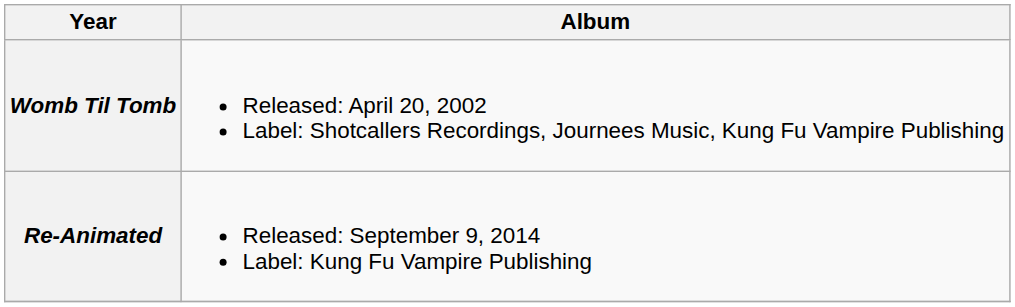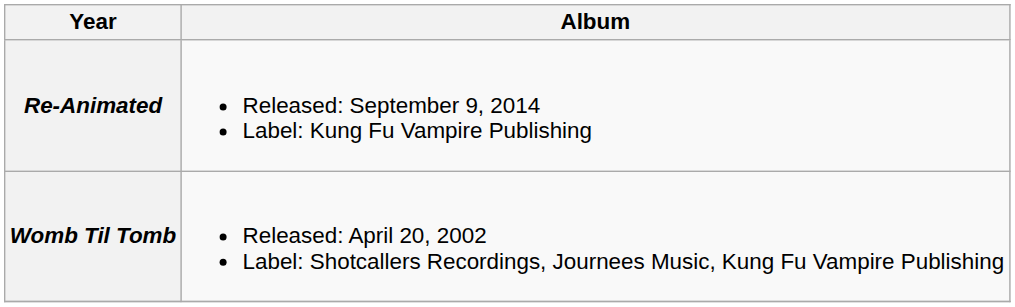 <table class="wikitable">
 <tr>
 <th>Year</th>
 <th>Album</th>
 </tr>
 <tr>
+<th scope="row"><em>Re-Animated</em></th>
+<td><br><ul><li>Released: September 9, 2014</li><li>Label: Kung Fu Vampire Publishing</li></ul></td>
+</tr>
+<tr>
 <th scope="row"><em>Womb Til Tomb</em></th>
 <td><br><ul><li>Released: April 20, 2002</li><li>Label: Shotcallers Recordings, Journees Music, Kung Fu Vampire Publishing</li></ul></td>
 </tr>
 <tr>
-<th scope="row"><em>Re-Animated</em></th>
-<td><br><ul><li>Released: September 9, 2014</li><li>Label: Kung Fu Vampire Publishing</li></ul></td>
-</tr>
-<tr>
 </tr>
 </table>
